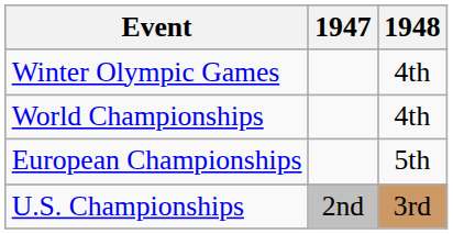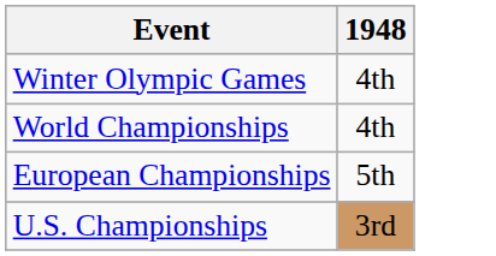 <table class="wikitable">
 <tr>
 <th>Event</th>
-<th>1947</th>
 <th>1948</th>
 </tr>
 <tr>
 <td><a href='#'>Winter Olympic Games</a></td>
-<td></td>
 <td align="center">4th</td>
 </tr>
 <tr>
 <td><a href='#'>World Championships</a></td>
-<td></td>
 <td align="center">4th</td>
 </tr>
 <tr>
 <td><a href='#'>European Championships</a></td>
-<td></td>
 <td align="center">5th</td>
 </tr>
 <tr>
 <td><a href='#'>U.S. Championships</a></td>
-<td align="center" bgcolor="silver">2nd</td>
 <td align="center" bgcolor="#cc9966">3rd</td>
 </tr>
 </table>
